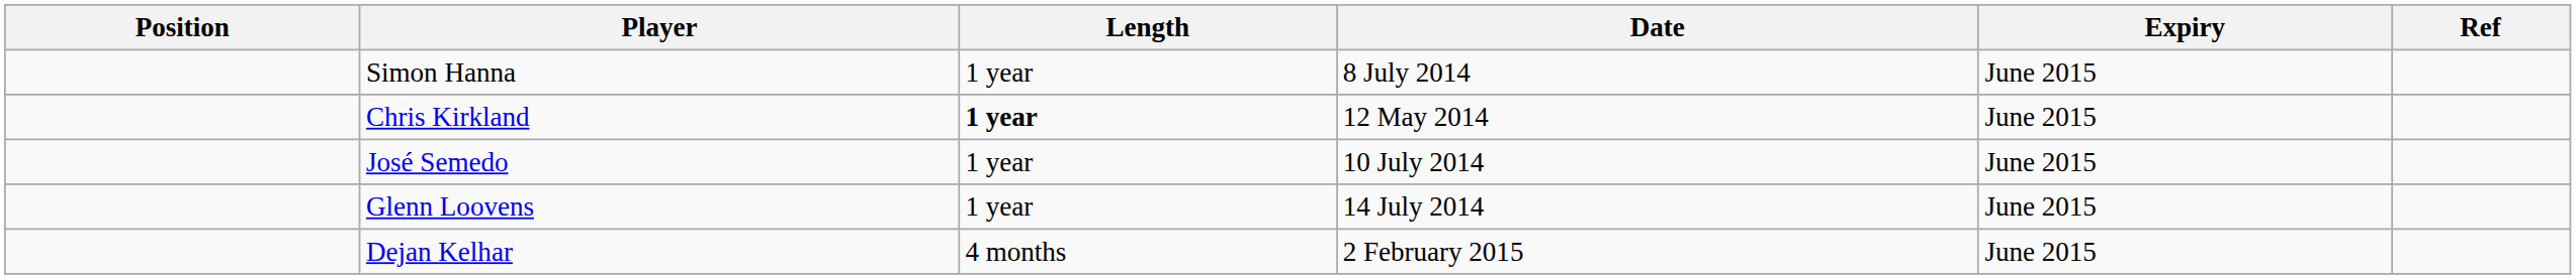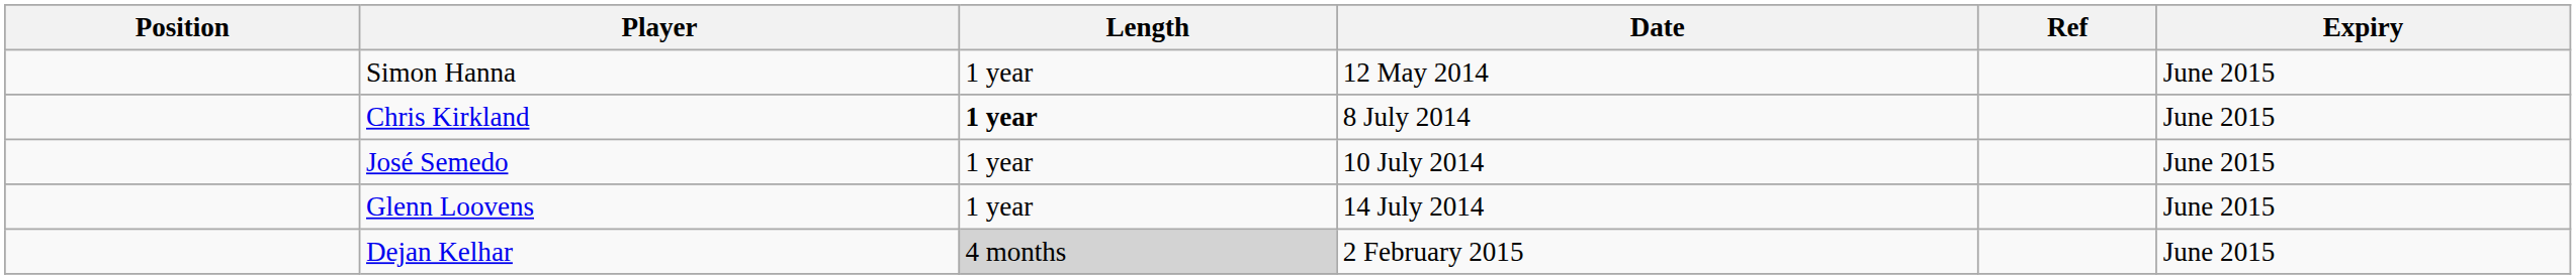 <table class="wikitable" style="width:90%; text-align:center; font-size:95%; text-align:left;">
 <tr>
 <th>Position</th>
 <th>Player</th>
 <th>Length</th>
 <th>Date</th>
+<th>Ref</th>
 <th>Expiry</th>
-<th>Ref</th>
 </tr>
 <tr>
 <td></td>
 <td> Simon Hanna</td>
 <td>1 year</td>
-<td>8 July 2014</td>
+<td>12 May 2014</td>
+<td></td>
 <td>June 2015</td>
-<td></td>
 </tr>
 <tr>
 <td></td>
 <td> <a href='#'>Chris Kirkland</a></td>
 <td><strong>1 year</strong></td>
-<td>12 May 2014</td>
+<td>8 July 2014</td>
+<td></td>
 <td>June 2015</td>
-<td></td>
 </tr>
 <tr>
 <td></td>
 <td> <a href='#'>José Semedo</a></td>
 <td>1 year</td>
 <td>10 July 2014</td>
+<td></td>
 <td>June 2015</td>
-<td></td>
 </tr>
 <tr>
 <td></td>
 <td> <a href='#'>Glenn Loovens</a></td>
 <td>1 year</td>
 <td>14 July 2014</td>
+<td></td>
 <td>June 2015</td>
-<td></td>
 </tr>
 <tr>
 <td></td>
 <td> <a href='#'>Dejan Kelhar</a></td>
-<td>4 months</td>
+<td style="background: lightgrey;">4 months</td>
 <td>2 February 2015</td>
+<td></td>
 <td>June 2015</td>
-<td></td>
 </tr>
 </table>
